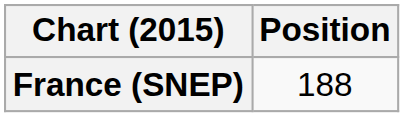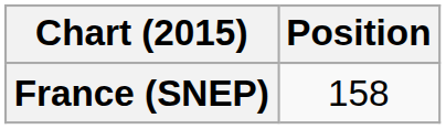 <table class="wikitable plainrowheaders" style="text-align:center">
 <tr>
 <th scope="col">Chart (2015)</th>
 <th scope="col">Position</th>
 </tr>
 <tr>
 <th scope="row">France (SNEP)</th>
-<td>188</td>
+<td>158</td>
 </tr>
 </table>
